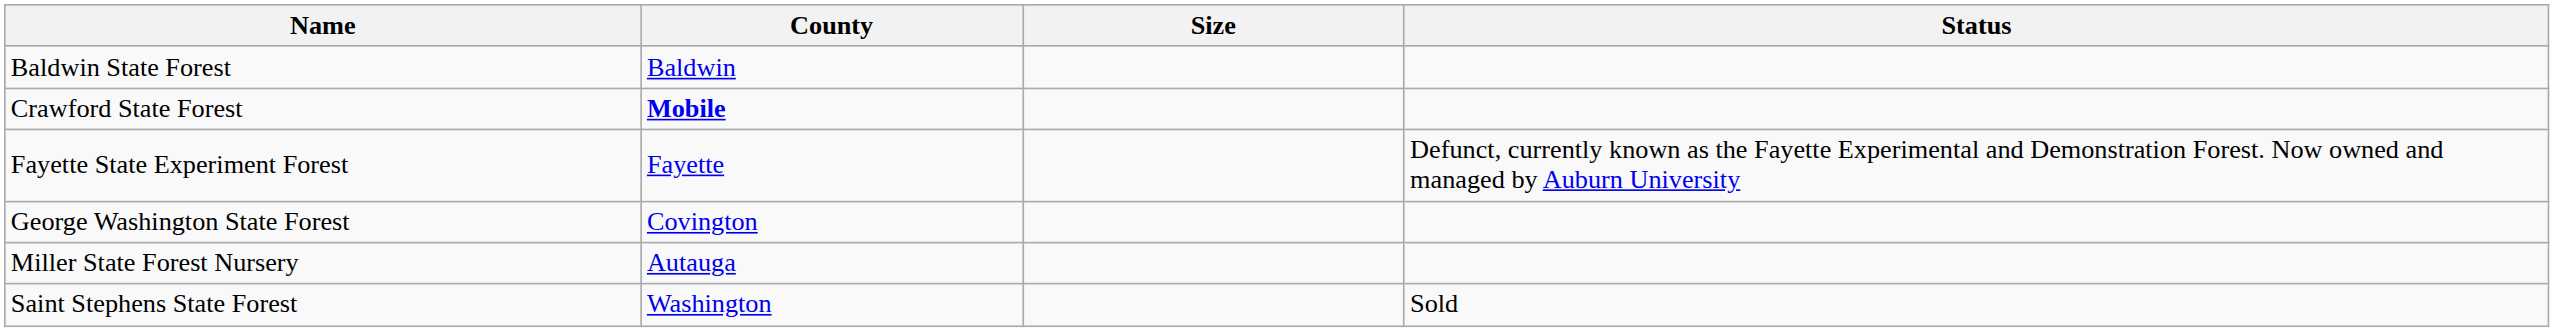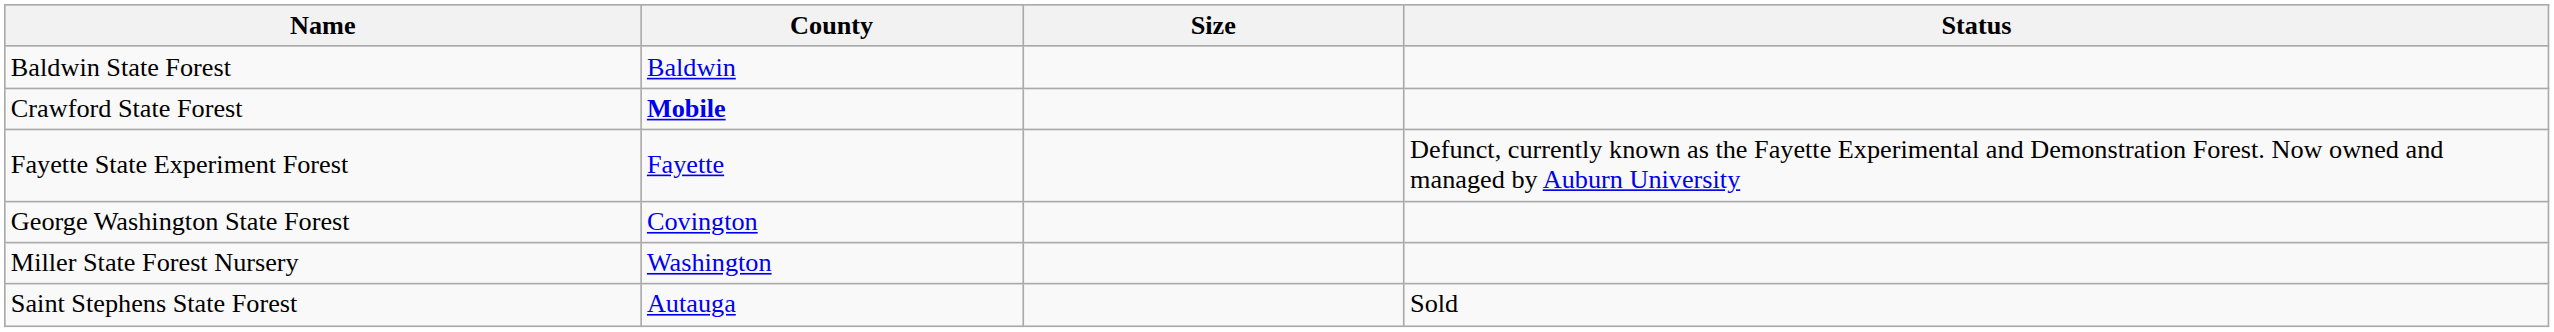 <table class="wikitable sortable" style="width:98%">
 <tr>
 <th width = 25%><strong>Name</strong></th>
 <th width = 15%><strong>County</strong></th>
 <th width = 15%><strong>Size</strong></th>
 <th width = 45%><strong>Status</strong></th>
 </tr>
 <tr>
 <td>Baldwin State Forest</td>
 <td><a href='#'>Baldwin</a></td>
 <td></td>
 <td></td>
 </tr>
 <tr>
 <td>Crawford State Forest</td>
 <td><strong><a href='#'>Mobile</a></strong></td>
 <td></td>
 <td></td>
 </tr>
 <tr>
 <td>Fayette State Experiment Forest</td>
 <td><a href='#'>Fayette</a></td>
 <td></td>
 <td>Defunct, currently known as the Fayette Experimental and Demonstration Forest.  Now owned and managed by <a href='#'>Auburn University</a></td>
 </tr>
 <tr>
 <td>George Washington State Forest</td>
 <td><a href='#'>Covington</a></td>
 <td></td>
 <td></td>
 </tr>
 <tr>
 <td>Miller State Forest Nursery</td>
-<td><a href='#'>Autauga</a></td>
+<td><a href='#'>Washington</a></td>
 <td></td>
 <td></td>
 </tr>
 <tr>
 <td>Saint Stephens State Forest</td>
-<td><a href='#'>Washington</a></td>
+<td><a href='#'>Autauga</a></td>
 <td></td>
 <td>Sold</td>
 </tr>
 </table>
